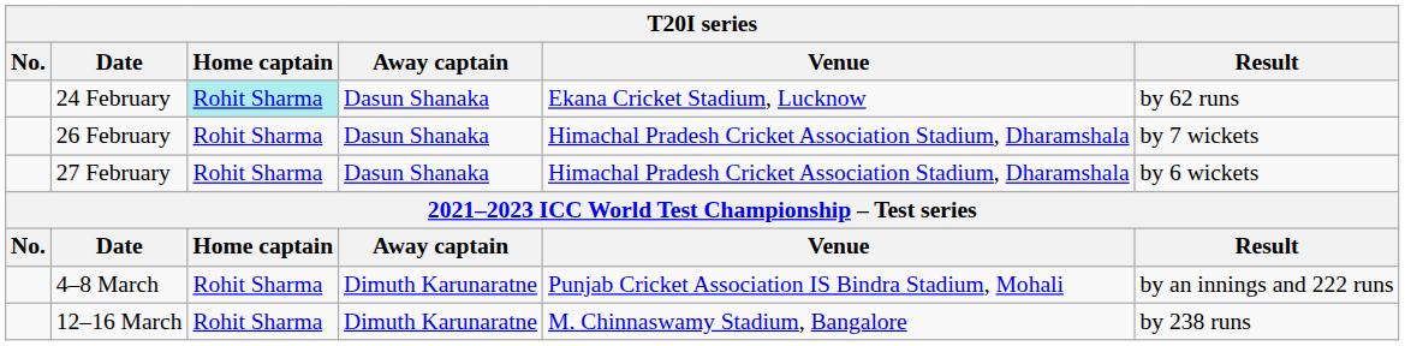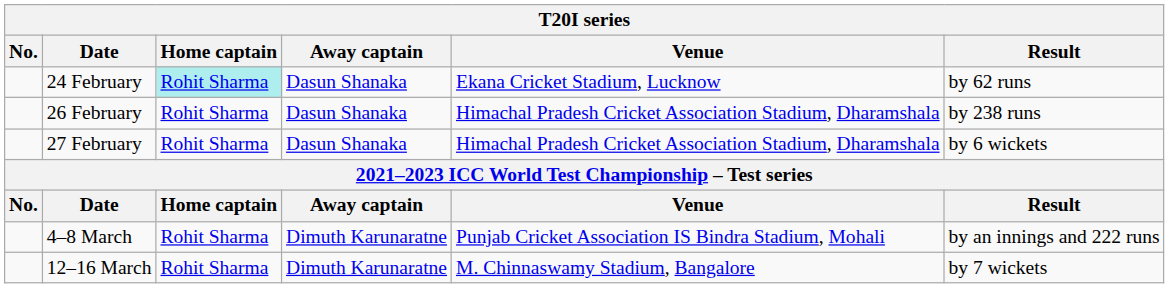 <table class="wikitable">
 <tr>
 <th colspan="9">T20I series</th>
 </tr>
 <tr>
 <th>No.</th>
 <th>Date</th>
 <th>Home captain</th>
 <th>Away captain</th>
 <th>Venue</th>
 <th>Result</th>
 </tr>
 <tr>
 <td></td>
 <td>24 February</td>
 <td style="background: paleturquoise;"><a href='#'>Rohit Sharma</a></td>
 <td><a href='#'>Dasun Shanaka</a></td>
 <td><a href='#'>Ekana Cricket Stadium</a>, <a href='#'>Lucknow</a></td>
 <td> by 62 runs</td>
 </tr>
 <tr>
 <td></td>
 <td>26 February</td>
 <td><a href='#'>Rohit Sharma</a></td>
 <td><a href='#'>Dasun Shanaka</a></td>
 <td><a href='#'>Himachal Pradesh Cricket Association Stadium</a>, <a href='#'>Dharamshala</a></td>
-<td> by 7 wickets</td>
+<td> by 238 runs</td>
 </tr>
 <tr>
 <td></td>
 <td>27 February</td>
 <td><a href='#'>Rohit Sharma</a></td>
 <td><a href='#'>Dasun Shanaka</a></td>
 <td><a href='#'>Himachal Pradesh Cricket Association Stadium</a>, <a href='#'>Dharamshala</a></td>
 <td> by 6 wickets</td>
 </tr>
 <tr>
 <th colspan="9"><a href='#'>2021–2023 ICC World Test Championship</a> – Test series</th>
 </tr>
 <tr>
 <th>No.</th>
 <th>Date</th>
 <th>Home captain</th>
 <th>Away captain</th>
 <th>Venue</th>
 <th>Result</th>
 </tr>
 <tr>
 <td></td>
 <td>4–8 March</td>
 <td><a href='#'>Rohit Sharma</a></td>
 <td><a href='#'>Dimuth Karunaratne</a></td>
 <td><a href='#'>Punjab Cricket Association IS Bindra Stadium</a>, <a href='#'>Mohali</a></td>
 <td> by an innings and 222 runs</td>
 </tr>
 <tr>
 <td></td>
 <td>12–16 March</td>
 <td><a href='#'>Rohit Sharma</a></td>
 <td><a href='#'>Dimuth Karunaratne</a></td>
 <td><a href='#'>M. Chinnaswamy Stadium</a>, <a href='#'>Bangalore</a></td>
-<td> by 238 runs</td>
+<td> by 7 wickets</td>
 </tr>
 </table>
